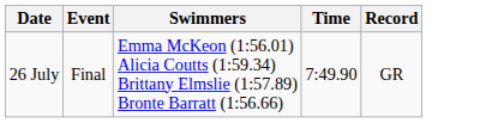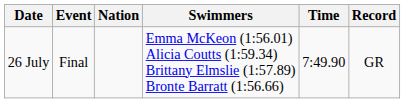 <table class=wikitable style=text-align:center>
 <tr>
 <th>Date</th>
 <th>Event</th>
+<th>Nation</th>
 <th>Swimmers</th>
 <th>Time</th>
 <th>Record</th>
 </tr>
 <tr>
 <td>26 July</td>
 <td>Final</td>
+<td align=left></td>
 <td align=left><a href='#'>Emma McKeon</a> (1:56.01)<br><a href='#'>Alicia Coutts</a> (1:59.34)<br><a href='#'>Brittany Elmslie</a> (1:57.89)<br><a href='#'>Bronte Barratt</a> (1:56.66)</td>
 <td>7:49.90</td>
 <td>GR</td>
 </tr>
 </table>
